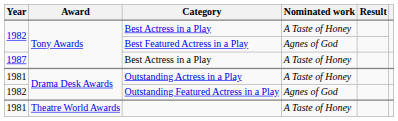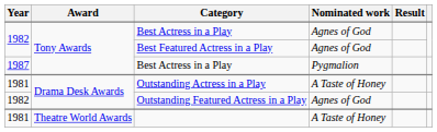 <table class="wikitable">
 <tr>
 <th>Year</th>
 <th>Award</th>
 <th>Category</th>
 <th>Nominated work</th>
 <th>Result</th>
 <th></th>
 </tr>
 <tr style="border-top:2px solid gray;">
 <td rowspan="2"><a href='#'>1982</a></td>
 <td rowspan="3"><a href='#'>Tony Awards</a></td>
 <td><a href='#'>Best Actress in a Play</a></td>
-<td><em>A Taste of Honey</em></td>
+<td><em>Agnes of God</em></td>
 <td></td>
 <td align="center" rowspan="2"></td>
 </tr>
 <tr>
 <td><a href='#'>Best Featured Actress in a Play</a></td>
 <td><em>Agnes of God</em></td>
 <td></td>
 </tr>
 <tr>
 <td><a href='#'>1987</a></td>
 <td>Best Actress in a Play</td>
-<td><em>A Taste of Honey</em></td>
+<td><em>Pygmalion</em></td>
 <td></td>
 <td align="center"></td>
 </tr>
 <tr style="border-top:2px solid gray;">
 <td>1981</td>
 <td rowspan="2"><a href='#'>Drama Desk Awards</a></td>
 <td><a href='#'>Outstanding Actress in a Play</a></td>
 <td><em>A Taste of Honey</em></td>
 <td></td>
 <td></td>
 </tr>
 <tr>
 <td>1982</td>
 <td><a href='#'>Outstanding Featured Actress in a Play</a></td>
 <td><em>Agnes of God</em></td>
 <td></td>
 <td></td>
 </tr>
 <tr style="border-top:2px solid gray;">
 <td>1981</td>
 <td><a href='#'>Theatre World Awards</a></td>
 <td></td>
 <td><em>A Taste of Honey</em></td>
 <td></td>
 <td align="center"></td>
 </tr>
 </table>
